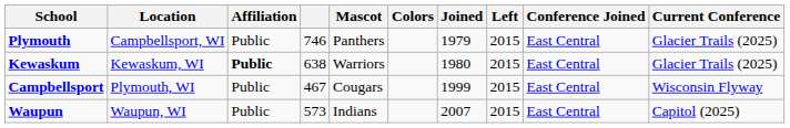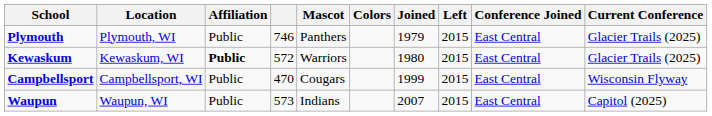 <table class="wikitable sortable">
 <tr>
 <th>School</th>
 <th>Location</th>
 <th>Affiliation</th>
 <th></th>
 <th>Mascot</th>
 <th>Colors</th>
 <th>Joined</th>
 <th>Left</th>
 <th>Conference Joined</th>
 <th>Current Conference</th>
 </tr>
 <tr>
 <td><a href='#'><strong>Plymouth</strong></a></td>
-<td><a href='#'>Campbellsport, WI</a></td>
+<td><a href='#'>Plymouth, WI</a></td>
 <td>Public</td>
 <td>746</td>
 <td>Panthers</td>
 <td> </td>
 <td>1979</td>
 <td>2015</td>
 <td><a href='#'>East Central</a></td>
 <td><a href='#'>Glacier Trails</a> (2025)</td>
 </tr>
 <tr>
 <td><a href='#'><strong>Kewaskum</strong></a></td>
 <td><a href='#'>Kewaskum, WI</a></td>
 <td><strong>Public</strong></td>
-<td>638</td>
+<td>572</td>
 <td>Warriors</td>
 <td> </td>
 <td>1980</td>
 <td>2015</td>
 <td><a href='#'>East Central</a></td>
 <td><a href='#'>Glacier Trails</a> (2025)</td>
 </tr>
 <tr>
 <td><a href='#'><strong>Campbellsport</strong></a></td>
-<td><a href='#'>Plymouth, WI</a></td>
+<td><a href='#'>Campbellsport, WI</a></td>
 <td>Public</td>
-<td>467</td>
+<td>470</td>
 <td>Cougars</td>
 <td> </td>
 <td>1999</td>
 <td>2015</td>
 <td><a href='#'>East Central</a></td>
 <td><a href='#'>Wisconsin Flyway</a></td>
 </tr>
 <tr>
 <td><a href='#'><strong>Waupun</strong></a></td>
 <td><a href='#'>Waupun, WI</a></td>
 <td>Public</td>
 <td>573</td>
 <td>Indians</td>
 <td> </td>
 <td>2007</td>
 <td>2015</td>
 <td><a href='#'>East Central</a></td>
 <td><a href='#'>Capitol</a> (2025)</td>
 </tr>
 </table>
